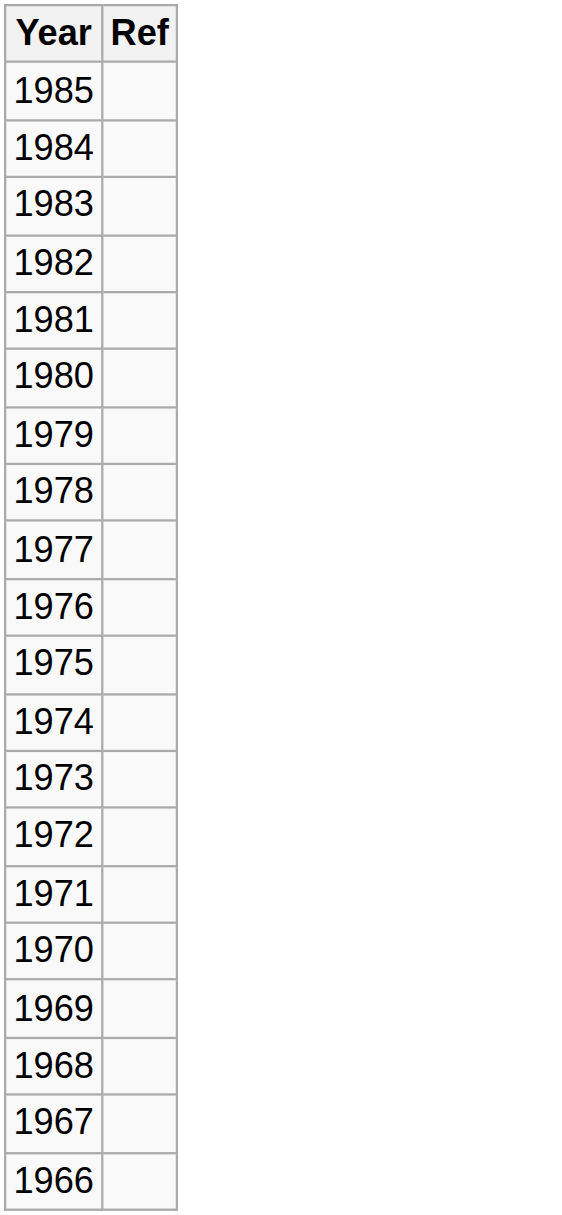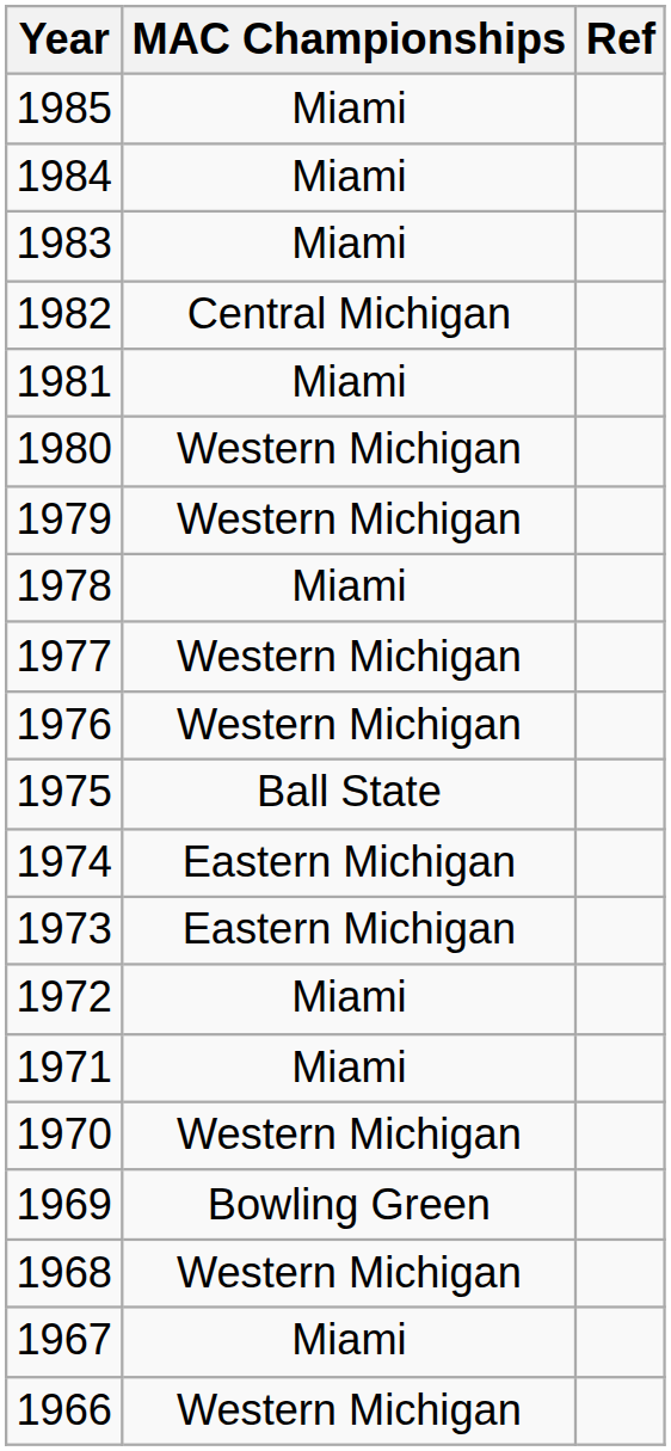 <table class="wikitable" style="text-align:center" cellpadding=2 cellspacing=2>
 <tr>
 <th>Year</th>
+<th>MAC Championships</th>
 <th>Ref</th>
 </tr>
 <tr>
 <td>1985</td>
+<td>Miami</td>
 <td></td>
 </tr>
 <tr>
 <td>1984</td>
+<td>Miami</td>
 <td></td>
 </tr>
 <tr>
 <td>1983</td>
+<td>Miami</td>
 <td></td>
 </tr>
 <tr>
 <td>1982</td>
+<td>Central Michigan</td>
 <td></td>
 </tr>
 <tr>
 <td>1981</td>
+<td>Miami</td>
 <td></td>
 </tr>
 <tr>
 <td>1980</td>
+<td>Western Michigan</td>
 <td></td>
 </tr>
 <tr>
 <td>1979</td>
+<td>Western Michigan</td>
 <td></td>
 </tr>
 <tr>
 <td>1978</td>
+<td>Miami</td>
 <td></td>
 </tr>
 <tr>
 <td>1977</td>
+<td>Western Michigan</td>
 <td></td>
 </tr>
 <tr>
 <td>1976</td>
+<td>Western Michigan</td>
 <td></td>
 </tr>
 <tr>
 <td>1975</td>
+<td>Ball State</td>
 <td></td>
 </tr>
 <tr>
 <td>1974</td>
+<td>Eastern Michigan</td>
 <td></td>
 </tr>
 <tr>
 <td>1973</td>
+<td>Eastern Michigan</td>
 <td></td>
 </tr>
 <tr>
 <td>1972</td>
+<td>Miami</td>
 <td></td>
 </tr>
 <tr>
 <td>1971</td>
+<td>Miami</td>
 <td></td>
 </tr>
 <tr>
 <td>1970</td>
+<td>Western Michigan</td>
 <td></td>
 </tr>
 <tr>
 <td>1969</td>
+<td>Bowling Green</td>
 <td></td>
 </tr>
 <tr>
 <td>1968</td>
+<td>Western Michigan</td>
 <td></td>
 </tr>
 <tr>
 <td>1967</td>
+<td>Miami</td>
 <td></td>
 </tr>
 <tr>
 <td>1966</td>
+<td>Western Michigan</td>
 <td></td>
 </tr>
 </table>
